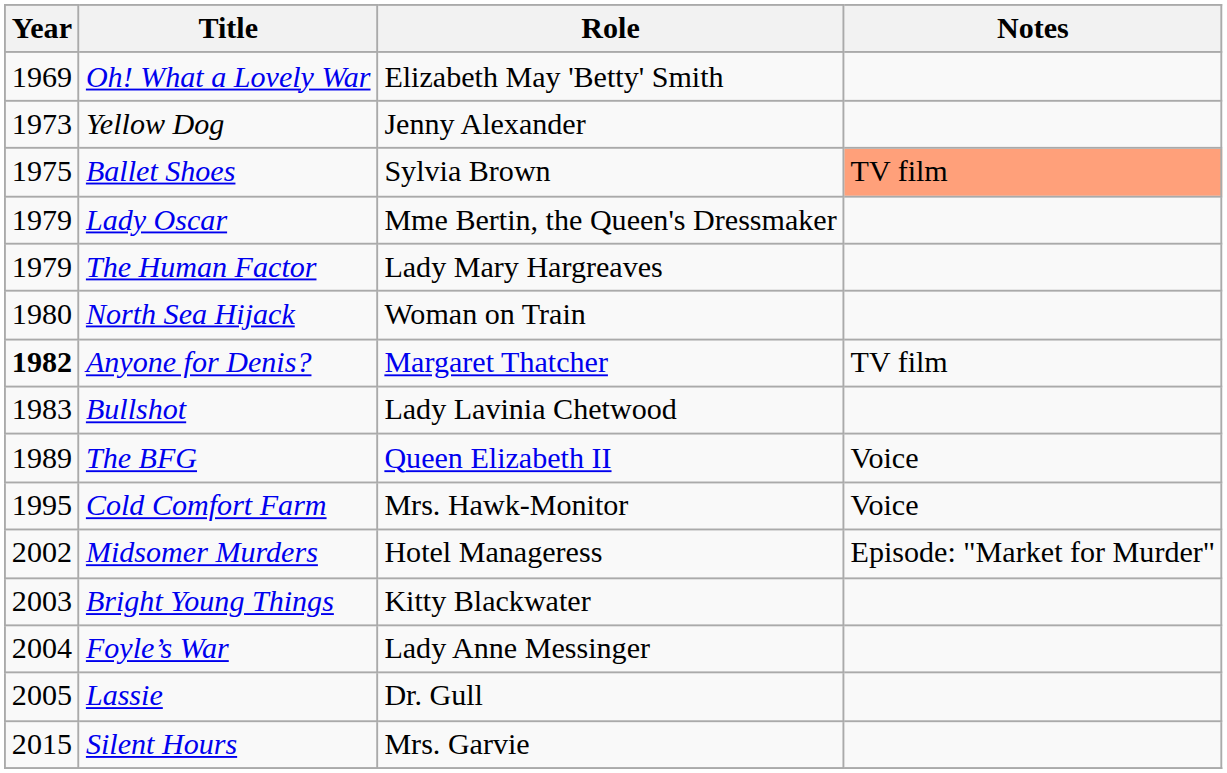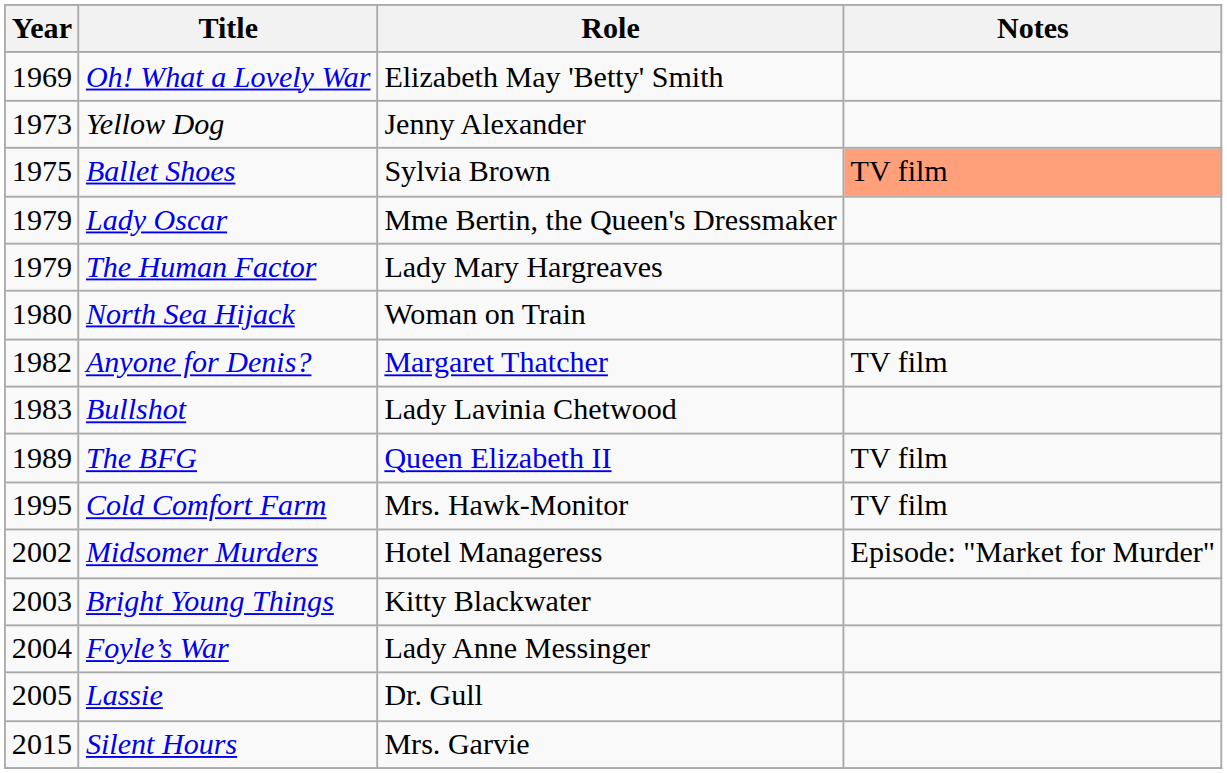 <table class="wikitable">
 <tr>
 <th>Year</th>
 <th>Title</th>
 <th>Role</th>
 <th>Notes</th>
 </tr>
 <tr>
 <td>1969</td>
 <td><em><a href='#'>Oh! What a Lovely War</a></em></td>
 <td>Elizabeth May 'Betty' Smith</td>
 <td></td>
 </tr>
 <tr>
 <td>1973</td>
 <td><em>Yellow Dog</em></td>
 <td>Jenny Alexander</td>
 <td></td>
 </tr>
 <tr>
 <td>1975</td>
 <td><em><a href='#'>Ballet Shoes</a></em></td>
 <td>Sylvia Brown</td>
 <td style="background: lightsalmon;">TV film</td>
 </tr>
 <tr>
 <td>1979</td>
 <td><em><a href='#'>Lady Oscar</a></em></td>
 <td>Mme Bertin, the Queen's Dressmaker</td>
 <td></td>
 </tr>
 <tr>
 <td>1979</td>
 <td><em><a href='#'>The Human Factor</a></em></td>
 <td>Lady Mary Hargreaves</td>
 <td></td>
 </tr>
 <tr>
 <td>1980</td>
 <td><em><a href='#'>North Sea Hijack</a></em></td>
 <td>Woman on Train</td>
 <td></td>
 </tr>
 <tr>
-<td><strong>1982</strong></td>
+<td>1982</td>
 <td><em><a href='#'>Anyone for Denis?</a></em></td>
 <td><a href='#'>Margaret Thatcher</a></td>
 <td>TV film</td>
 </tr>
 <tr>
 <td>1983</td>
 <td><em><a href='#'>Bullshot</a></em></td>
 <td>Lady Lavinia Chetwood</td>
 <td></td>
 </tr>
 <tr>
 <td>1989</td>
 <td><em><a href='#'>The BFG</a></em></td>
 <td><a href='#'>Queen Elizabeth II</a></td>
-<td>Voice</td>
+<td>TV film</td>
 </tr>
 <tr>
 <td>1995</td>
 <td><em><a href='#'>Cold Comfort Farm</a></em></td>
 <td>Mrs. Hawk-Monitor</td>
-<td>Voice</td>
+<td>TV film</td>
 </tr>
 <tr>
 <td>2002</td>
 <td><em><a href='#'>Midsomer Murders</a></em></td>
 <td>Hotel Manageress</td>
 <td>Episode: "Market for Murder"</td>
 </tr>
 <tr>
 <td>2003</td>
 <td><em><a href='#'>Bright Young Things</a></em></td>
 <td>Kitty Blackwater</td>
 <td></td>
 </tr>
 <tr>
 <td>2004</td>
 <td><em><a href='#'>Foyle’s War</a></em></td>
 <td>Lady Anne Messinger</td>
 <td></td>
 </tr>
 <tr>
 <td>2005</td>
 <td><em><a href='#'>Lassie</a></em></td>
 <td>Dr. Gull</td>
 <td></td>
 </tr>
 <tr>
 <td>2015</td>
 <td><em><a href='#'>Silent Hours</a></em></td>
 <td>Mrs. Garvie</td>
 <td></td>
 </tr>
 <tr>
 </tr>
 </table>
